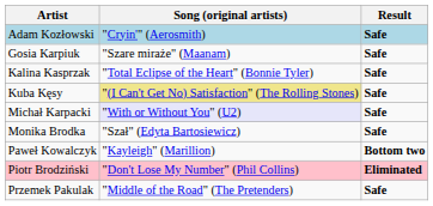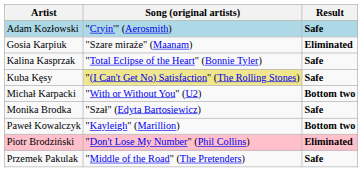 <table class=wikitable>
 <tr>
 <th>Artist</th>
 <th>Song (original artists)</th>
 <th>Result</th>
 </tr>
 <tr style="background:lightblue;">
 <td>Adam Kozłowski</td>
 <td>"<a href='#'>Cryin'</a>" (<a href='#'>Aerosmith</a>)</td>
 <td><strong>Safe</strong></td>
 </tr>
 <tr>
 <td>Gosia Karpiuk</td>
 <td>"Szare miraże" (<a href='#'>Maanam</a>)</td>
-<td><strong>Safe</strong></td>
+<td><strong>Eliminated</strong></td>
 </tr>
 <tr>
 <td>Kalina Kasprzak</td>
 <td>"<a href='#'>Total Eclipse of the Heart</a>" (<a href='#'>Bonnie Tyler</a>)</td>
 <td><strong>Safe</strong></td>
 </tr>
 <tr>
 <td>Kuba Kęsy</td>
 <td style="background: khaki;">"<a href='#'>(I Can't Get No) Satisfaction</a>" (<a href='#'>The Rolling Stones</a>)</td>
 <td><strong>Safe</strong></td>
 </tr>
 <tr>
 <td>Michał Karpacki</td>
-<td style="background: lavender;">"<a href='#'>With or Without You</a>" (<a href='#'>U2</a>)</td>
-<td><strong>Safe</strong></td>
+<td>"<a href='#'>With or Without You</a>" (<a href='#'>U2</a>)</td>
+<td><strong>Bottom two</strong></td>
 </tr>
 <tr>
 <td>Monika Brodka</td>
 <td>"Szał" (<a href='#'>Edyta Bartosiewicz</a>)</td>
 <td><strong>Safe</strong></td>
 </tr>
 <tr>
 <td>Paweł Kowalczyk</td>
 <td>"<a href='#'>Kayleigh</a>" (<a href='#'>Marillion</a>)</td>
 <td><strong>Bottom two</strong></td>
 </tr>
 <tr style="background:pink;">
 <td>Piotr Brodziński</td>
 <td>"<a href='#'>Don't Lose My Number</a>" (<a href='#'>Phil Collins</a>)</td>
 <td><strong>Eliminated</strong></td>
 </tr>
 <tr>
 <td>Przemek Pakulak</td>
 <td>"<a href='#'>Middle of the Road</a>" (<a href='#'>The Pretenders</a>)</td>
 <td><strong>Safe</strong></td>
 </tr>
 </table>
